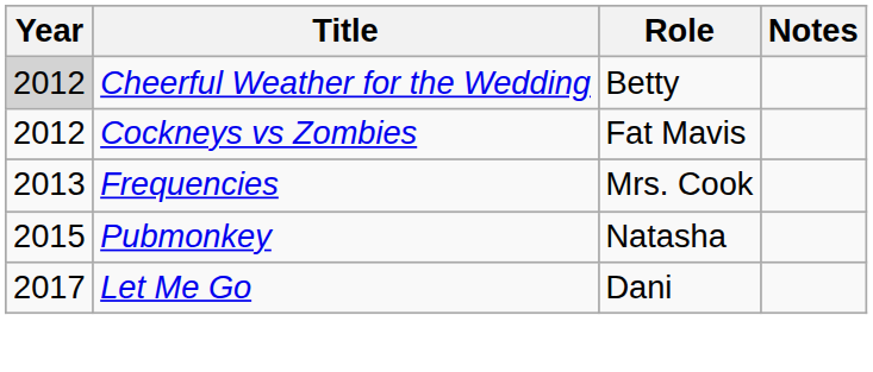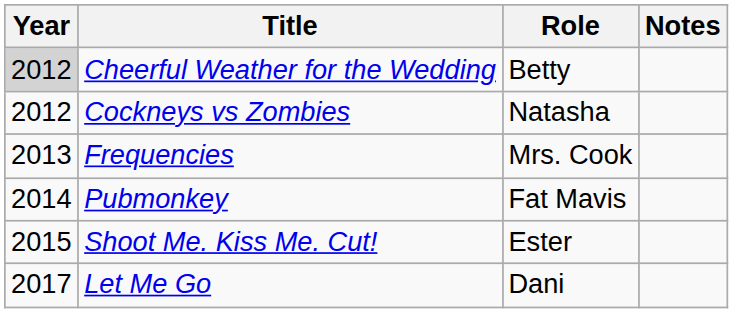 <table class="wikitable sortable">
 <tr>
 <th>Year</th>
 <th>Title</th>
 <th>Role</th>
 <th>Notes</th>
 </tr>
 <tr>
 <td style="background: lightgrey;">2012</td>
 <td><em><a href='#'>Cheerful Weather for the Wedding</a></em></td>
 <td>Betty</td>
 <td></td>
 </tr>
 <tr>
 <td>2012</td>
 <td><em><a href='#'>Cockneys vs Zombies</a></em></td>
-<td>Fat Mavis</td>
+<td>Natasha</td>
 <td></td>
 </tr>
 <tr>
 <td>2013</td>
 <td><em><a href='#'>Frequencies</a></em></td>
 <td>Mrs. Cook</td>
 <td></td>
 </tr>
 <tr>
+<td>2014</td>
+<td><em><a href='#'>Pubmonkey</a></em></td>
+<td>Fat Mavis</td>
+<td></td>
+</tr>
+<tr>
 <td>2015</td>
-<td><em><a href='#'>Pubmonkey</a></em></td>
-<td>Natasha</td>
+<td><em><a href='#'>Shoot Me. Kiss Me. Cut!</a></em></td>
+<td>Ester</td>
 <td></td>
 </tr>
 <tr>
 <td>2017</td>
 <td><em><a href='#'>Let Me Go</a></em></td>
 <td>Dani</td>
 <td></td>
 </tr>
 </table>
